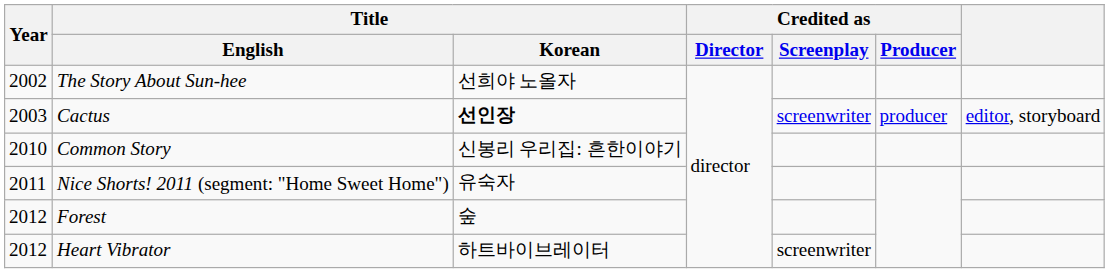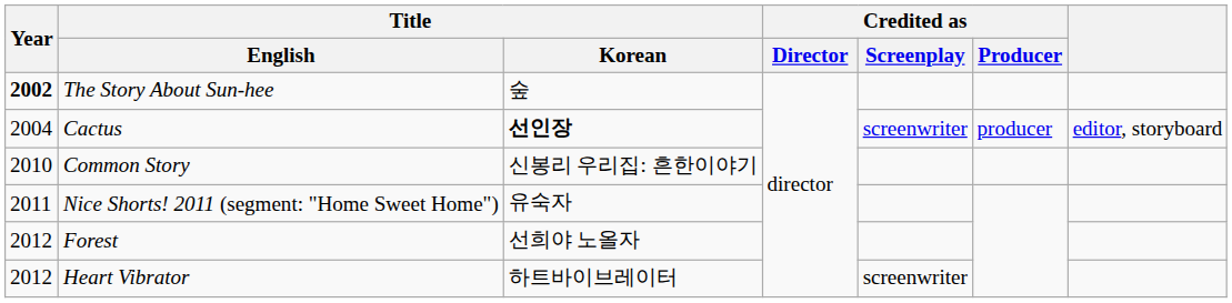 <table class="wikitable sortable">
 <tr>
 <th rowspan="2" style="width:33px;">Year</th>
 <th colspan="2">Title</th>
 <th colspan="3">Credited as</th>
 <th rowspan="2" class="unsortable"></th>
 </tr>
 <tr>
 <th>English</th>
 <th>Korean</th>
 <th width="65" class="unsortable"><a href='#'>Director</a></th>
 <th width="65" class="unsortable"><a href='#'>Screenplay</a></th>
 <th width="65" class="unsortable"><a href='#'>Producer</a></th>
 </tr>
 <tr>
-<td>2002</td>
+<td><strong>2002</strong></td>
 <td><em>The Story About Sun-hee</em></td>
-<td>선희야 노올자</td>
+<td>숲</td>
 <td rowspan="6">director</td>
 <td></td>
 <td></td>
 <td></td>
 </tr>
 <tr>
-<td>2003</td>
+<td>2004</td>
 <td><em>Cactus</em></td>
 <td><strong>선인장</strong></td>
 <td><a href='#'>screenwriter</a></td>
 <td><a href='#'>producer</a></td>
 <td><a href='#'>editor</a>, storyboard</td>
 </tr>
 <tr>
 <td>2010</td>
 <td><em>Common Story</em></td>
 <td>신봉리 우리집: 흔한이야기</td>
 <td></td>
 <td></td>
 <td></td>
 </tr>
 <tr>
 <td>2011</td>
 <td><em>Nice Shorts! 2011</em> (segment: "Home Sweet Home")</td>
 <td>유숙자</td>
 <td></td>
 <td rowspan="3"></td>
 <td></td>
 </tr>
 <tr>
 <td>2012</td>
 <td><em>Forest</em></td>
-<td>숲</td>
+<td>선희야 노올자</td>
 <td></td>
 <td></td>
 </tr>
 <tr>
 <td>2012</td>
 <td><em>Heart Vibrator</em></td>
 <td>하트바이브레이터</td>
 <td>screenwriter</td>
 <td></td>
 </tr>
 </table>
